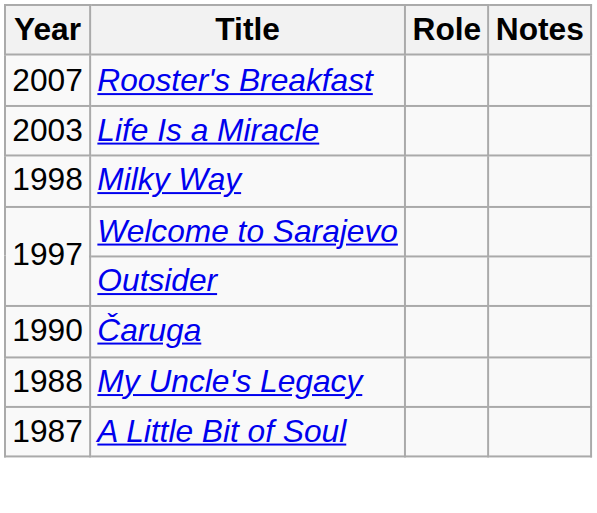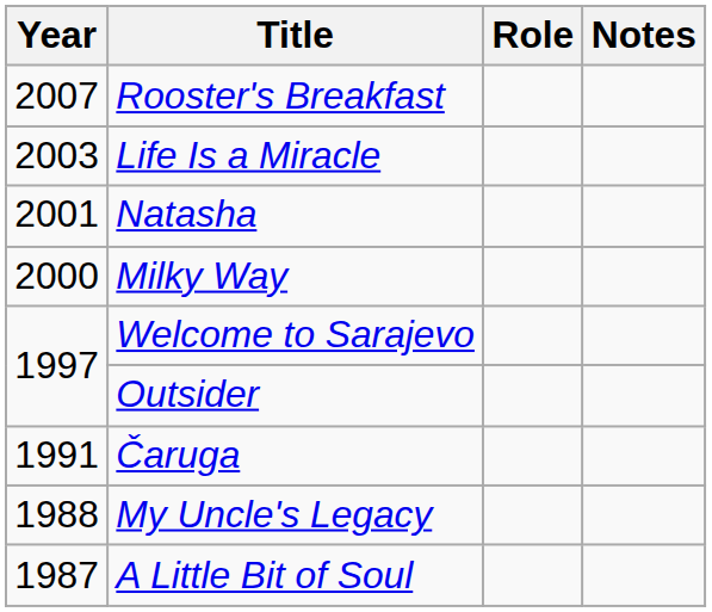 <table class="wikitable sortable">
 <tr>
 <th>Year</th>
 <th>Title</th>
 <th>Role</th>
 <th class="unsortable">Notes</th>
 </tr>
 <tr>
 <td>2007</td>
 <td><em><a href='#'>Rooster's Breakfast</a></em></td>
 <td></td>
 <td></td>
 </tr>
 <tr>
 <td>2003</td>
 <td><em><a href='#'>Life Is a Miracle</a></em></td>
 <td></td>
 <td></td>
 </tr>
 <tr>
-<td>1998</td>
+<td>2001</td>
+<td><em><a href='#'>Natasha</a></em></td>
+<td></td>
+<td></td>
+</tr>
+<tr>
+<td>2000</td>
 <td><em><a href='#'>Milky Way</a></em></td>
 <td></td>
 <td></td>
 </tr>
 <tr>
 <td rowspan=2>1997</td>
 <td><em><a href='#'>Welcome to Sarajevo</a></em></td>
 <td></td>
 <td></td>
 </tr>
 <tr>
 <td><em><a href='#'>Outsider</a></em></td>
 <td></td>
 <td></td>
 </tr>
 <tr>
-<td>1990</td>
+<td>1991</td>
 <td><em><a href='#'>Čaruga</a></em></td>
 <td></td>
 <td></td>
 </tr>
 <tr>
 <td>1988</td>
 <td><em><a href='#'>My Uncle's Legacy</a></em></td>
 <td></td>
 <td></td>
 </tr>
 <tr>
 <td>1987</td>
 <td><em><a href='#'>A Little Bit of Soul</a></em></td>
 <td></td>
 <td></td>
 </tr>
 </table>
